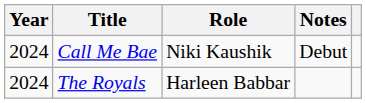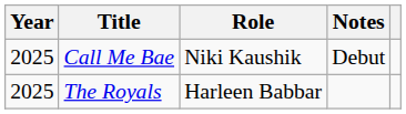 <table class="wikitable sortable">
 <tr>
 <th scope="col">Year</th>
 <th scope="col">Title</th>
 <th scope="col">Role</th>
 <th class="unsortable" scope="col">Notes</th>
 <th class="unsortable" scope="col"></th>
 </tr>
 <tr>
-<td>2024</td>
+<td>2025</td>
 <td><em><a href='#'>Call Me Bae</a></em></td>
 <td>Niki Kaushik</td>
 <td>Debut</td>
 <td style="text-align:center;"></td>
 </tr>
 <tr>
-<td>2024</td>
+<td>2025</td>
 <td><em><a href='#'>The Royals</a></em></td>
 <td>Harleen Babbar</td>
 <td></td>
 <td style="text-align:center;"></td>
 </tr>
 </table>
